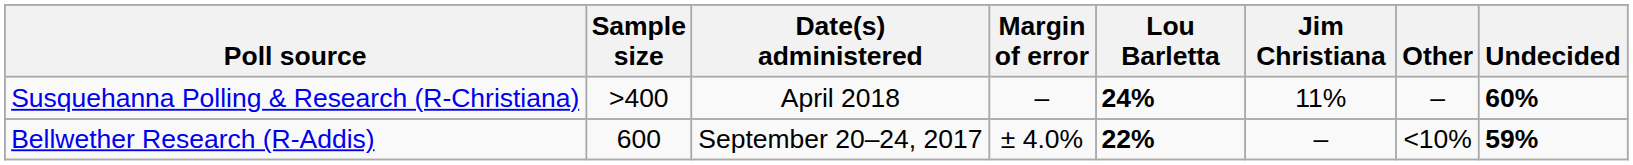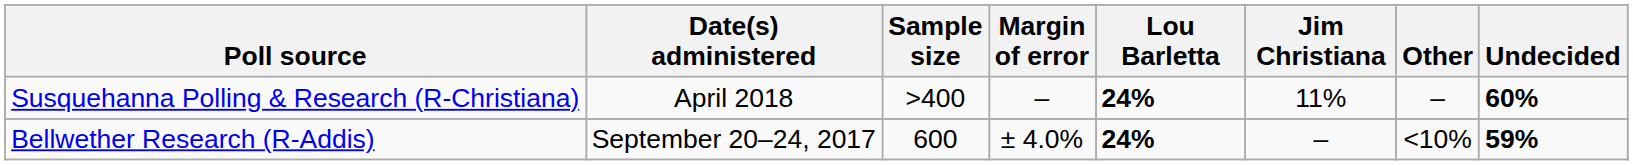 <table class="wikitable" style="font-size:90%;">
 <tr valign=bottom>
 <th>Poll source</th>
+<th>Date(s)<br>administered</th>
 <th>Sample<br>size</th>
-<th>Date(s)<br>administered</th>
 <th>Margin<br>of error</th>
 <th style="width:75px;">Lou<br>Barletta</th>
 <th style="width:75px;">Jim<br>Christiana</th>
 <th>Other</th>
 <th>Undecided</th>
 </tr>
 <tr>
 <td><a href='#'>Susquehanna Polling & Research (R-Christiana)</a></td>
+<td align=center>April 2018</td>
 <td align=center>>400</td>
-<td align=center>April 2018</td>
 <td align=center>–</td>
 <td><strong>24%</strong></td>
 <td align=center>11%</td>
 <td align=center>–</td>
 <td><strong>60%</strong></td>
 </tr>
 <tr>
 <td><a href='#'>Bellwether Research (R-Addis)</a></td>
+<td align=center>September 20–24, 2017</td>
 <td align=center>600</td>
-<td align=center>September 20–24, 2017</td>
 <td align=center>± 4.0%</td>
-<td><strong>22%</strong></td>
+<td><strong>24%</strong></td>
 <td align=center>–</td>
 <td align=center><10%</td>
 <td><strong>59%</strong></td>
 </tr>
 </table>
